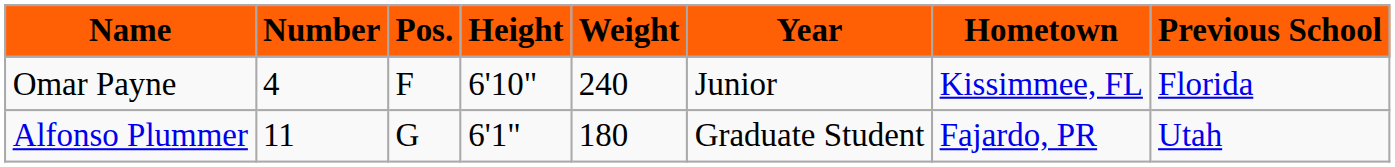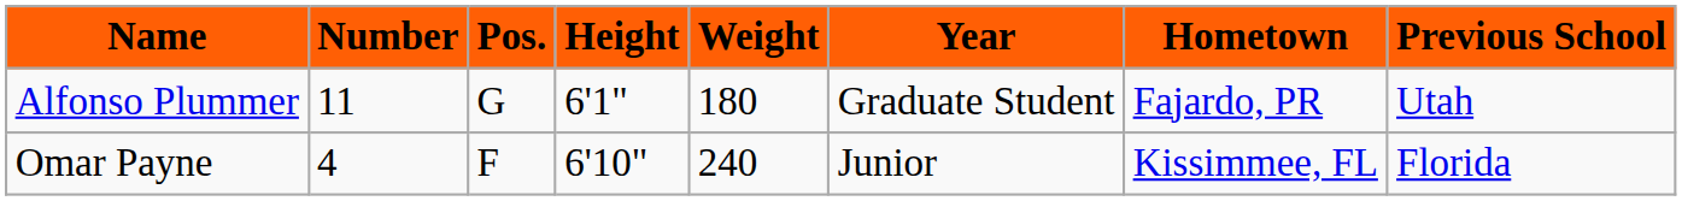 <table class="wikitable sortable" border="1">
 <tr style="background-color: white;">
 <th style="background-color: #FF5F05"><span>Name</span></th>
 <th style="background-color: #FF5F05"><span>Number</span></th>
 <th style="background-color: #FF5F05"><span>Pos.</span></th>
 <th style="background-color: #FF5F05"><span>Height</span></th>
 <th style="background-color: #FF5F05"><span>Weight</span></th>
 <th style="background-color: #FF5F05"><span>Year</span></th>
 <th style="background-color: #FF5F05"><span>Hometown</span></th>
 <th class="unsortable" style="background-color: #FF5F05"><span>Previous School</span></th>
 </tr>
 <tr>
+<td><a href='#'>Alfonso Plummer</a></td>
+<td>11</td>
+<td>G</td>
+<td>6'1"</td>
+<td>180</td>
+<td>Graduate Student</td>
+<td><a href='#'>Fajardo, PR</a></td>
+<td><a href='#'>Utah</a></td>
+</tr>
+<tr>
 <td>Omar Payne</td>
 <td>4</td>
 <td>F</td>
 <td>6'10"</td>
 <td>240</td>
 <td>Junior</td>
 <td><a href='#'>Kissimmee, FL</a></td>
 <td><a href='#'>Florida</a></td>
 </tr>
-<tr>
-<td><a href='#'>Alfonso Plummer</a></td>
-<td>11</td>
-<td>G</td>
-<td>6'1"</td>
-<td>180</td>
-<td>Graduate Student</td>
-<td><a href='#'>Fajardo, PR</a></td>
-<td><a href='#'>Utah</a></td>
-</tr>
 </table>
